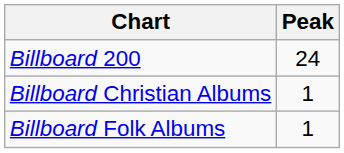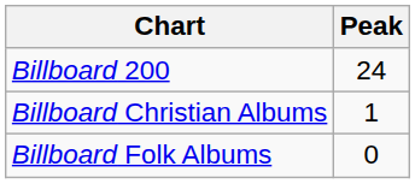 <table class="wikitable sortable">
 <tr>
 <th>Chart</th>
 <th>Peak</th>
 </tr>
 <tr>
 <td><a href='#'><em>Billboard</em> 200</a></td>
 <td align="center">24</td>
 </tr>
 <tr>
 <td><a href='#'><em>Billboard</em> Christian Albums</a></td>
 <td align="center">1</td>
 </tr>
 <tr>
 <td><a href='#'><em>Billboard</em> Folk Albums</a></td>
-<td align="center">1</td>
+<td align="center">0</td>
 </tr>
 </table>
